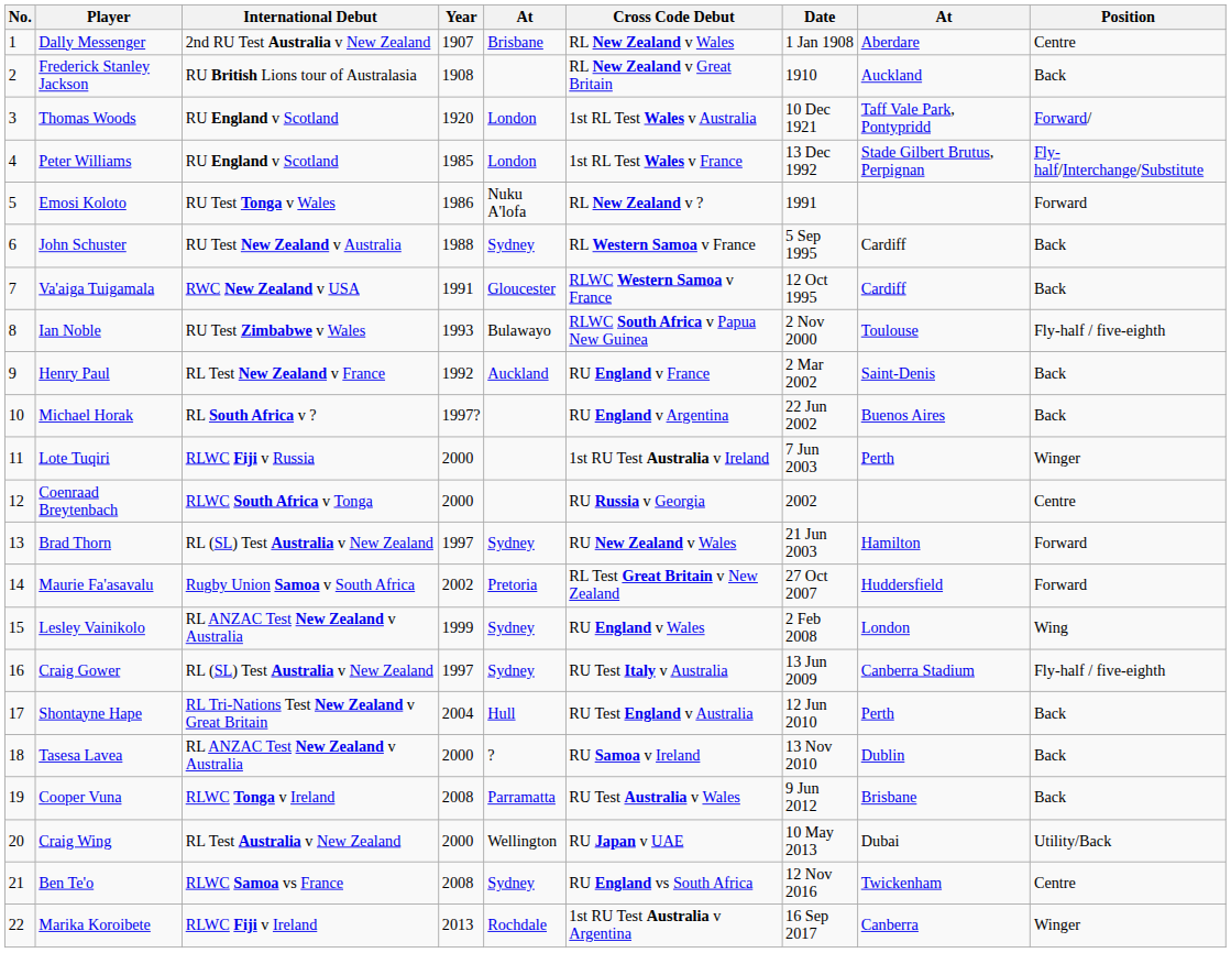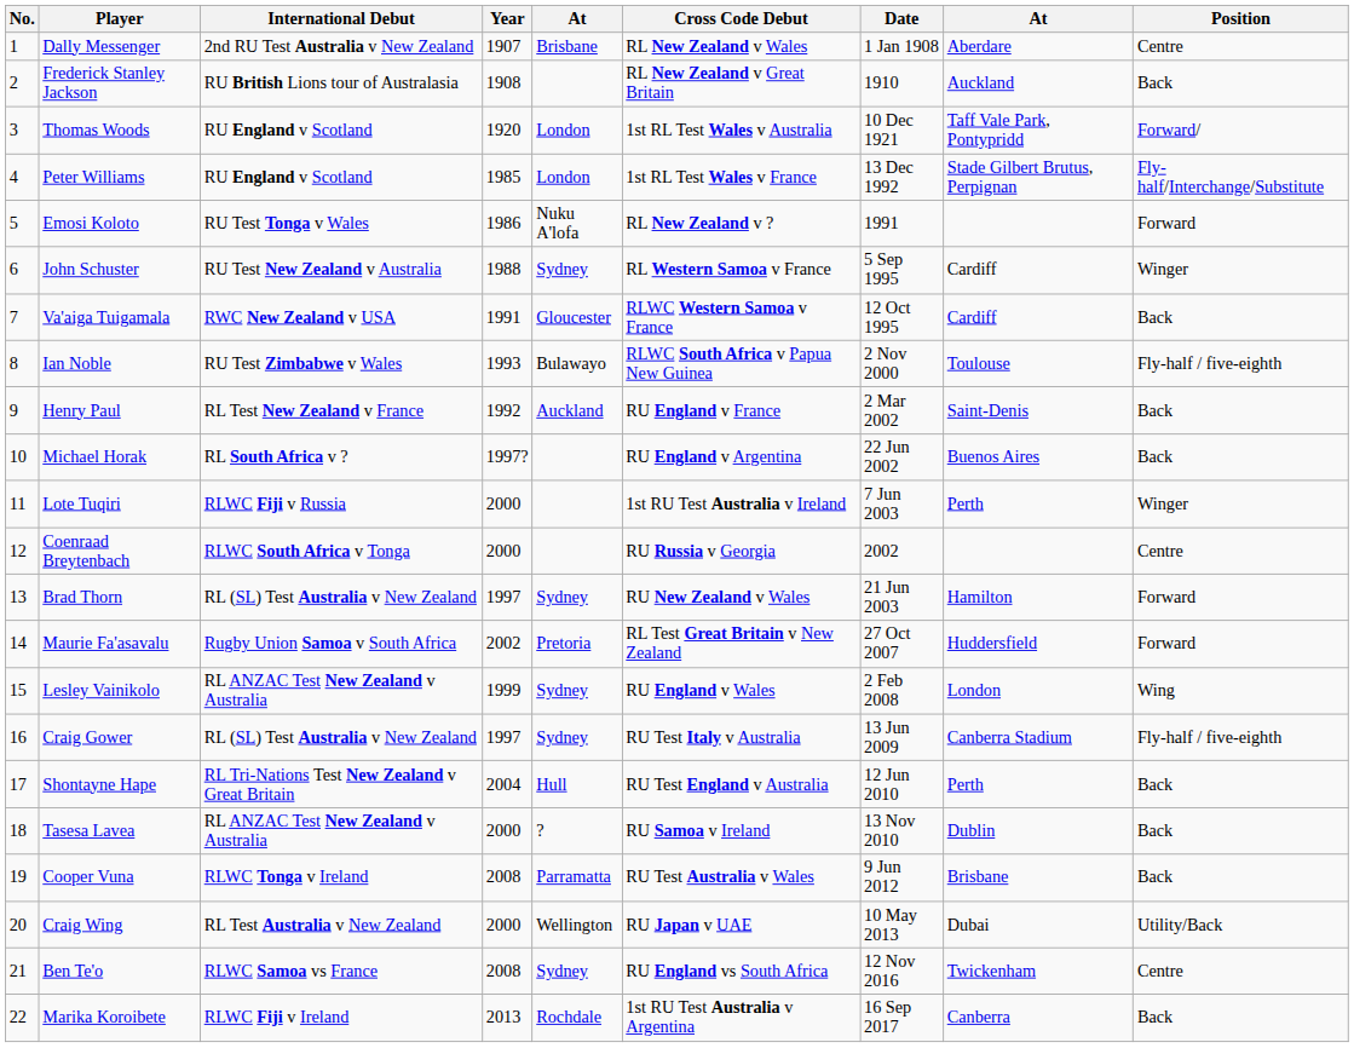 <table class="wikitable" align="center">
 <tr>
 <th>No.</th>
 <th>Player</th>
 <th>International Debut</th>
 <th>Year</th>
 <th>At</th>
 <th>Cross Code Debut</th>
 <th>Date</th>
 <th>At</th>
 <th>Position</th>
 </tr>
 <tr>
 <td>1</td>
 <td><a href='#'>Dally Messenger</a></td>
 <td>2nd RU Test <strong>Australia</strong> v <a href='#'>New Zealand</a></td>
 <td>1907</td>
 <td><a href='#'>Brisbane</a></td>
 <td>RL <strong><a href='#'>New Zealand</a></strong> v <a href='#'>Wales</a></td>
 <td>1 Jan 1908</td>
 <td><a href='#'>Aberdare</a></td>
 <td>Centre</td>
 </tr>
 <tr>
 <td>2</td>
 <td><a href='#'>Frederick Stanley Jackson</a></td>
 <td>RU <strong>British</strong> Lions tour of Australasia</td>
 <td>1908</td>
 <td></td>
 <td>RL <strong><a href='#'>New Zealand</a></strong> v <a href='#'>Great Britain</a></td>
 <td>1910</td>
 <td><a href='#'>Auckland</a></td>
 <td>Back</td>
 </tr>
 <tr>
 <td>3</td>
 <td><a href='#'>Thomas Woods</a></td>
 <td>RU <strong>England</strong> v <a href='#'>Scotland</a></td>
 <td>1920</td>
 <td><a href='#'>London</a></td>
 <td>1st RL Test <strong><a href='#'>Wales</a></strong> v <a href='#'>Australia</a></td>
 <td>10 Dec 1921</td>
 <td><a href='#'>Taff Vale Park</a>, <a href='#'>Pontypridd</a></td>
 <td><a href='#'>Forward</a>/</td>
 </tr>
 <tr>
 <td>4</td>
 <td><a href='#'>Peter Williams</a></td>
 <td>RU <strong>England</strong> v <a href='#'>Scotland</a></td>
 <td>1985</td>
 <td><a href='#'>London</a></td>
 <td>1st RL Test <strong><a href='#'>Wales</a></strong> v <a href='#'>France</a></td>
 <td>13 Dec 1992</td>
 <td><a href='#'>Stade Gilbert Brutus</a>, <a href='#'>Perpignan</a></td>
 <td><a href='#'>Fly-half</a>/<a href='#'>Interchange</a>/<a href='#'>Substitute</a></td>
 </tr>
 <tr>
 <td>5</td>
 <td><a href='#'>Emosi Koloto</a></td>
 <td>RU Test <strong><a href='#'>Tonga</a></strong> v <a href='#'>Wales</a></td>
 <td>1986</td>
 <td>Nuku A'lofa</td>
 <td>RL <strong><a href='#'>New Zealand</a></strong> v ?</td>
 <td>1991</td>
 <td></td>
 <td>Forward</td>
 </tr>
 <tr>
 <td>6</td>
 <td><a href='#'>John Schuster</a></td>
 <td>RU Test <strong><a href='#'>New Zealand</a></strong> v <a href='#'>Australia</a></td>
 <td>1988</td>
 <td><a href='#'>Sydney</a></td>
 <td>RL <strong><a href='#'>Western Samoa</a></strong> v France</td>
 <td>5 Sep 1995</td>
 <td>Cardiff</td>
-<td>Back</td>
+<td>Winger</td>
 </tr>
 <tr>
 <td>7</td>
 <td><a href='#'>Va'aiga Tuigamala</a></td>
 <td><a href='#'>RWC</a> <strong><a href='#'>New Zealand</a></strong> v <a href='#'>USA</a></td>
 <td>1991</td>
 <td><a href='#'>Gloucester</a></td>
 <td><a href='#'>RLWC</a> <strong><a href='#'>Western Samoa</a></strong> v <a href='#'>France</a></td>
 <td>12 Oct 1995</td>
 <td><a href='#'>Cardiff</a></td>
 <td>Back</td>
 </tr>
 <tr>
 <td>8</td>
 <td><a href='#'>Ian Noble</a></td>
 <td>RU Test <strong><a href='#'>Zimbabwe</a></strong> v <a href='#'>Wales</a></td>
 <td>1993</td>
 <td>Bulawayo</td>
 <td><a href='#'>RLWC</a> <strong><a href='#'>South Africa</a></strong> v <a href='#'>Papua New Guinea</a></td>
 <td>2 Nov 2000</td>
 <td><a href='#'>Toulouse</a></td>
 <td>Fly-half / five-eighth</td>
 </tr>
 <tr>
 <td>9</td>
 <td><a href='#'>Henry Paul</a></td>
 <td>RL Test <strong><a href='#'>New Zealand</a></strong> v <a href='#'>France</a></td>
 <td>1992</td>
 <td><a href='#'>Auckland</a></td>
 <td>RU <strong><a href='#'>England</a></strong> v <a href='#'>France</a></td>
 <td>2 Mar 2002</td>
 <td><a href='#'>Saint-Denis</a></td>
 <td>Back</td>
 </tr>
 <tr>
 <td>10</td>
 <td><a href='#'>Michael Horak</a></td>
 <td>RL <strong><a href='#'>South Africa</a></strong> v ?</td>
 <td>1997?</td>
 <td></td>
 <td>RU <strong><a href='#'>England</a></strong> v <a href='#'>Argentina</a></td>
 <td>22 Jun 2002</td>
 <td><a href='#'>Buenos Aires</a></td>
 <td>Back</td>
 </tr>
 <tr>
 <td>11</td>
 <td><a href='#'>Lote Tuqiri</a></td>
 <td><a href='#'>RLWC</a> <strong><a href='#'>Fiji</a></strong> v <a href='#'>Russia</a></td>
 <td>2000</td>
 <td></td>
 <td>1st RU Test <strong>Australia</strong> v <a href='#'>Ireland</a></td>
 <td>7 Jun 2003</td>
 <td><a href='#'>Perth</a></td>
 <td>Winger</td>
 </tr>
 <tr>
 <td>12</td>
 <td><a href='#'>Coenraad Breytenbach</a></td>
 <td><a href='#'>RLWC</a> <strong><a href='#'>South Africa</a></strong> v <a href='#'>Tonga</a></td>
 <td>2000</td>
 <td></td>
 <td>RU <strong><a href='#'>Russia</a></strong> v <a href='#'>Georgia</a></td>
 <td>2002</td>
 <td></td>
 <td>Centre</td>
 </tr>
 <tr>
 <td>13</td>
 <td><a href='#'>Brad Thorn</a></td>
 <td>RL (<a href='#'>SL</a>) Test <strong><a href='#'>Australia</a></strong> v <a href='#'>New Zealand</a></td>
 <td>1997</td>
 <td><a href='#'>Sydney</a></td>
 <td>RU <strong><a href='#'>New Zealand</a></strong> v <a href='#'>Wales</a></td>
 <td>21 Jun 2003</td>
 <td><a href='#'>Hamilton</a></td>
 <td>Forward</td>
 </tr>
 <tr>
 <td>14</td>
 <td><a href='#'>Maurie Fa'asavalu</a></td>
 <td><a href='#'>Rugby Union</a> <strong><a href='#'>Samoa</a></strong> v <a href='#'>South Africa</a></td>
 <td>2002</td>
 <td><a href='#'>Pretoria</a></td>
 <td>RL Test <strong><a href='#'>Great Britain</a></strong> v <a href='#'>New Zealand</a></td>
 <td>27 Oct 2007</td>
 <td><a href='#'>Huddersfield</a></td>
 <td>Forward</td>
 </tr>
 <tr>
 <td>15</td>
 <td><a href='#'>Lesley Vainikolo</a></td>
 <td>RL <a href='#'>ANZAC Test</a> <strong><a href='#'>New Zealand</a></strong> v <a href='#'>Australia</a></td>
 <td>1999</td>
 <td><a href='#'>Sydney</a></td>
 <td>RU <strong><a href='#'>England</a></strong> v <a href='#'>Wales</a></td>
 <td>2 Feb 2008</td>
 <td><a href='#'>London</a></td>
 <td>Wing</td>
 </tr>
 <tr>
 <td>16</td>
 <td><a href='#'>Craig Gower</a></td>
 <td>RL (<a href='#'>SL</a>) Test <strong><a href='#'>Australia</a></strong> v <a href='#'>New Zealand</a></td>
 <td>1997</td>
 <td><a href='#'>Sydney</a></td>
 <td>RU Test <strong><a href='#'>Italy</a></strong> v <a href='#'>Australia</a></td>
 <td>13 Jun 2009</td>
 <td><a href='#'>Canberra Stadium</a></td>
 <td>Fly-half / five-eighth</td>
 </tr>
 <tr>
 <td>17</td>
 <td><a href='#'>Shontayne Hape</a></td>
 <td><a href='#'>RL Tri-Nations</a> Test <strong><a href='#'>New Zealand</a></strong> v <a href='#'>Great Britain</a></td>
 <td>2004</td>
 <td><a href='#'>Hull</a></td>
 <td>RU Test <strong><a href='#'>England</a></strong> v <a href='#'>Australia</a></td>
 <td>12 Jun 2010</td>
 <td><a href='#'>Perth</a></td>
 <td>Back</td>
 </tr>
 <tr>
 <td>18</td>
 <td><a href='#'>Tasesa Lavea</a></td>
 <td>RL <a href='#'>ANZAC Test</a> <strong><a href='#'>New Zealand</a></strong> v <a href='#'>Australia</a></td>
 <td>2000</td>
 <td>?</td>
 <td>RU <strong><a href='#'>Samoa</a></strong> v <a href='#'>Ireland</a></td>
 <td>13 Nov 2010</td>
 <td><a href='#'>Dublin</a></td>
 <td>Back</td>
 </tr>
 <tr>
 <td>19</td>
 <td><a href='#'>Cooper Vuna</a></td>
 <td><a href='#'>RLWC</a> <strong><a href='#'>Tonga</a></strong> v <a href='#'>Ireland</a></td>
 <td>2008</td>
 <td><a href='#'>Parramatta</a></td>
 <td>RU Test <strong><a href='#'>Australia</a></strong> v <a href='#'>Wales</a></td>
 <td>9 Jun 2012</td>
 <td><a href='#'>Brisbane</a></td>
 <td>Back</td>
 </tr>
 <tr>
 <td>20</td>
 <td><a href='#'>Craig Wing</a></td>
 <td>RL Test <strong><a href='#'>Australia</a></strong> v <a href='#'>New Zealand</a></td>
 <td>2000</td>
 <td>Wellington</td>
 <td>RU <strong><a href='#'>Japan</a></strong> v <a href='#'>UAE</a></td>
 <td>10 May 2013</td>
 <td>Dubai</td>
 <td>Utility/Back</td>
 </tr>
 <tr>
 <td>21</td>
 <td><a href='#'>Ben Te'o</a></td>
 <td><a href='#'>RLWC</a> <strong><a href='#'>Samoa</a></strong> vs <a href='#'>France</a></td>
 <td>2008</td>
 <td><a href='#'>Sydney</a></td>
 <td>RU <strong><a href='#'>England</a></strong> vs <a href='#'>South Africa</a></td>
 <td>12 Nov 2016</td>
 <td><a href='#'>Twickenham</a></td>
 <td>Centre</td>
 </tr>
 <tr>
 <td>22</td>
 <td><a href='#'>Marika Koroibete</a></td>
 <td><a href='#'>RLWC</a> <strong><a href='#'>Fiji</a></strong> v <a href='#'>Ireland</a></td>
 <td>2013</td>
 <td><a href='#'>Rochdale</a></td>
 <td>1st RU Test <strong>Australia</strong> v <a href='#'>Argentina</a></td>
 <td>16 Sep 2017</td>
 <td><a href='#'>Canberra</a></td>
-<td>Winger</td>
+<td>Back</td>
 </tr>
 </table>
